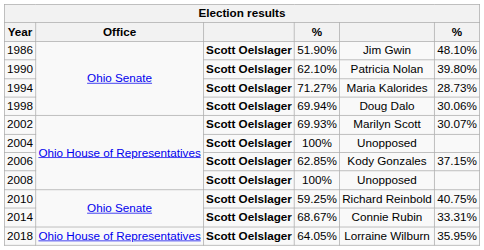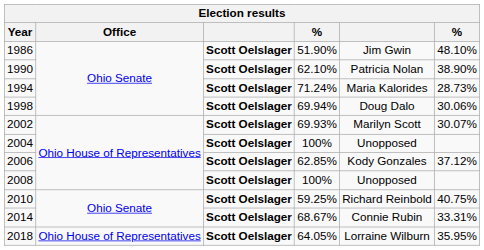 <table class="wikitable" style="text-align: center;">
 <tr>
 <th colspan=12>Election results</th>
 </tr>
 <tr>
 <th>Year</th>
 <th>Office</th>
 <th></th>
 <th>%</th>
 <th></th>
 <th>%</th>
 </tr>
 <tr>
 <td>1986</td>
 <td rowspan=4><a href='#'>Ohio Senate</a></td>
 <td><strong>Scott Oelslager</strong></td>
 <td>51.90%</td>
 <td>Jim Gwin</td>
 <td>48.10%</td>
 </tr>
 <tr>
 <td>1990</td>
 <td><strong>Scott Oelslager</strong></td>
 <td>62.10%</td>
 <td>Patricia Nolan</td>
-<td>39.80%</td>
+<td>38.90%</td>
 </tr>
 <tr>
 <td>1994</td>
 <td><strong>Scott Oelslager</strong></td>
-<td>71.27%</td>
+<td>71.24%</td>
 <td>Maria Kalorides</td>
 <td>28.73%</td>
 </tr>
 <tr>
 <td>1998</td>
 <td><strong>Scott Oelslager</strong></td>
 <td>69.94%</td>
 <td>Doug Dalo</td>
 <td>30.06%</td>
 </tr>
 <tr>
 <td>2002</td>
 <td rowspan=4><a href='#'>Ohio House of Representatives</a></td>
 <td><strong>Scott Oelslager</strong></td>
 <td>69.93%</td>
 <td>Marilyn Scott</td>
 <td>30.07%</td>
 </tr>
 <tr>
 <td>2004</td>
 <td><strong>Scott Oelslager</strong></td>
 <td>100%</td>
 <td>Unopposed</td>
 <td></td>
 </tr>
 <tr>
 <td>2006</td>
 <td><strong>Scott Oelslager</strong></td>
 <td>62.85%</td>
 <td>Kody Gonzales</td>
-<td>37.15%</td>
+<td>37.12%</td>
 </tr>
 <tr>
 <td>2008</td>
 <td><strong>Scott Oelslager</strong></td>
 <td>100%</td>
 <td>Unopposed</td>
 <td></td>
 </tr>
 <tr>
 <td>2010</td>
 <td rowspan=2><a href='#'>Ohio Senate</a></td>
 <td><strong>Scott Oelslager</strong></td>
 <td>59.25%</td>
 <td>Richard Reinbold</td>
 <td>40.75%</td>
 </tr>
 <tr>
 <td>2014</td>
 <td><strong>Scott Oelslager</strong></td>
 <td>68.67%</td>
 <td>Connie Rubin</td>
 <td>33.31%</td>
 </tr>
 <tr>
 <td>2018</td>
 <td><a href='#'>Ohio House of Representatives</a></td>
 <td><strong>Scott Oelslager</strong></td>
 <td>64.05%</td>
 <td>Lorraine Wilburn</td>
 <td>35.95%</td>
 </tr>
 </table>
